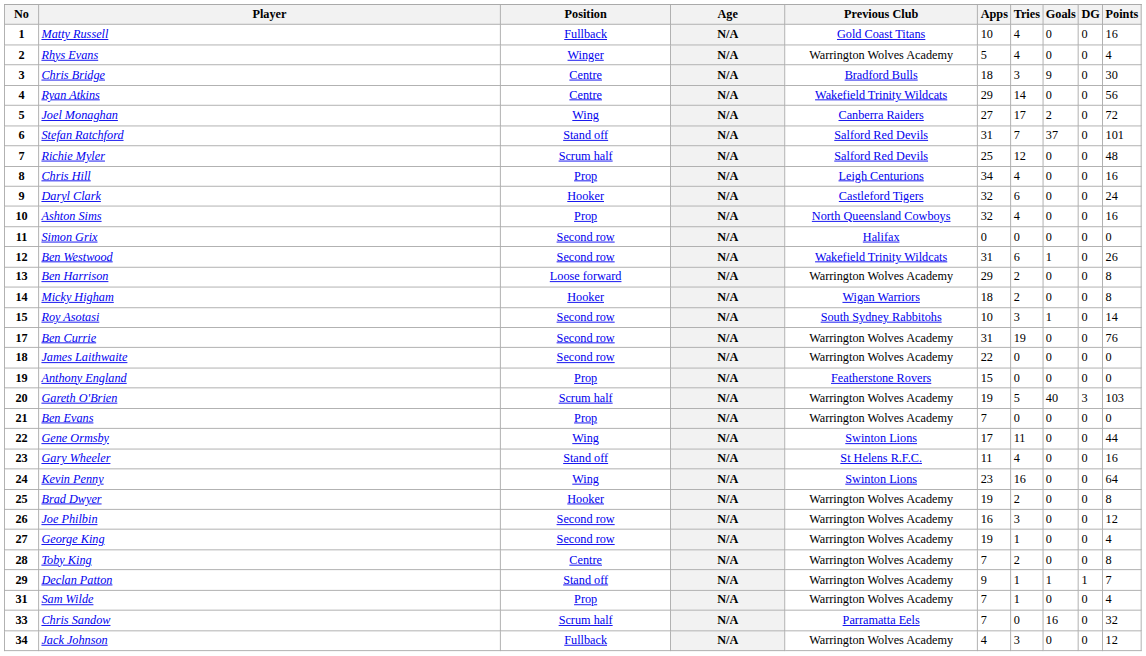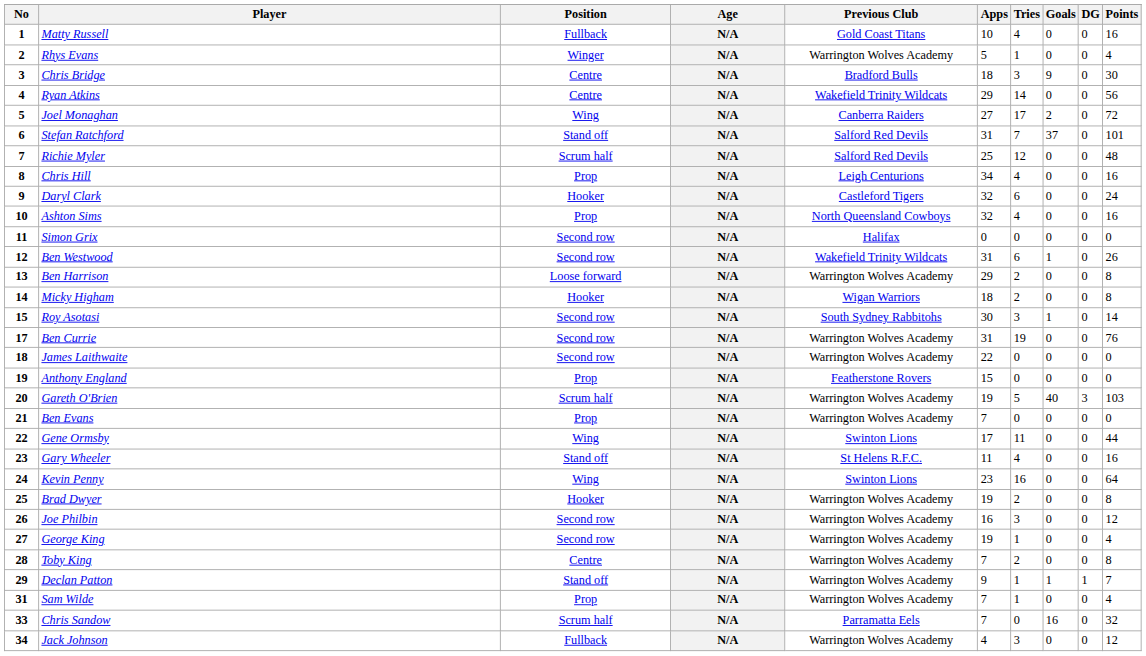 <table class="wikitable sortable" width="100%" style="font-size:85%">
 <tr bgcolor="#efefef">
 </tr>
 <tr bgcolor="#efefef">
 <th width=3%>No</th>
 <th !width=47%>Player</th>
 <th width=15%>Position</th>
 <th width=1%>Age</th>
 <th width=17%>Previous Club</th>
 <th width="20">Apps</th>
 <th width="20">Tries</th>
 <th width="20">Goals</th>
 <th width="20">DG</th>
 <th width="20">Points</th>
 </tr>
 <tr bgcolor=#FFFFFF>
 <td align=center><strong>1</strong></td>
 <td><em><a href='#'>Matty Russell</a></em></td>
 <td align=center><a href='#'>Fullback</a></td>
 <th width=10%>N/A</th>
 <td align=center><a href='#'>Gold Coast Titans</a></td>
 <td align=centre>10</td>
 <td align=centre>4</td>
 <td align=centre>0</td>
 <td align=centre>0</td>
 <td align=centre>16</td>
 </tr>
 <tr bgcolor=#FFFFFF>
 <td align=center><strong>2</strong></td>
 <td><em><a href='#'>Rhys Evans</a></em></td>
 <td align=center><a href='#'>Winger</a></td>
 <th width=10%>N/A</th>
 <td align=center>Warrington Wolves Academy</td>
 <td align=centre>5</td>
-<td align=centre>4</td>
+<td align=centre>1</td>
 <td align=centre>0</td>
 <td align=centre>0</td>
 <td align=centre>4</td>
 </tr>
 <tr bgcolor=#FFFFFF>
 <td align=center><strong>3</strong></td>
 <td><em><a href='#'>Chris Bridge</a></em></td>
 <td align=center><a href='#'>Centre</a></td>
 <th width=10%>N/A</th>
 <td align=center><a href='#'>Bradford Bulls</a></td>
 <td align=centre>18</td>
 <td align=centre>3</td>
 <td align=centre>9</td>
 <td align=centre>0</td>
 <td align=centre>30</td>
 </tr>
 <tr bgcolor=#FFFFFF>
 <td align=center><strong>4</strong></td>
 <td><em><a href='#'>Ryan Atkins</a></em></td>
 <td align=center><a href='#'>Centre</a></td>
 <th width=10%>N/A</th>
 <td align=center><a href='#'>Wakefield Trinity Wildcats</a></td>
 <td align=centre>29</td>
 <td align=centre>14</td>
 <td align=centre>0</td>
 <td align=centre>0</td>
 <td align=centre>56</td>
 </tr>
 <tr bgcolor=#FFFFFF>
 <td align=center><strong>5</strong></td>
 <td><em><a href='#'>Joel Monaghan</a></em></td>
 <td align=center><a href='#'>Wing</a></td>
 <th width=10%>N/A</th>
 <td align=center><a href='#'>Canberra Raiders</a></td>
 <td align=centre>27</td>
 <td align=centre>17</td>
 <td align=centre>2</td>
 <td align=centre>0</td>
 <td align=centre>72</td>
 </tr>
 <tr bgcolor=#FFFFFF>
 <td align=center><strong>6</strong></td>
 <td><em><a href='#'>Stefan Ratchford</a></em></td>
 <td align=center><a href='#'>Stand off</a></td>
 <th width=10%>N/A</th>
 <td align=center><a href='#'>Salford Red Devils</a></td>
 <td align=centre>31</td>
 <td align=centre>7</td>
 <td align=centre>37</td>
 <td align=centre>0</td>
 <td align=centre>101</td>
 </tr>
 <tr bgcolor=#FFFFFF>
 <td align=center><strong>7</strong></td>
 <td><em><a href='#'>Richie Myler</a></em></td>
 <td align=center><a href='#'>Scrum half</a></td>
 <th width=10%>N/A</th>
 <td align=center><a href='#'>Salford Red Devils</a></td>
 <td align=centre>25</td>
 <td align=centre>12</td>
 <td align=centre>0</td>
 <td align=centre>0</td>
 <td align=centre>48</td>
 </tr>
 <tr bgcolor=#FFFFFF>
 <td align=center><strong>8</strong></td>
 <td><em><a href='#'>Chris Hill</a></em></td>
 <td align=center><a href='#'>Prop</a></td>
 <th width=10%>N/A</th>
 <td align=center><a href='#'>Leigh Centurions</a></td>
 <td align=centre>34</td>
 <td align=centre>4</td>
 <td align=centre>0</td>
 <td align=centre>0</td>
 <td align=centre>16</td>
 </tr>
 <tr bgcolor=#FFFFFF>
 <td align=center><strong>9</strong></td>
 <td><em><a href='#'>Daryl Clark</a></em></td>
 <td align=center><a href='#'>Hooker</a></td>
 <th width=10%>N/A</th>
 <td align=center><a href='#'>Castleford Tigers</a></td>
 <td align=centre>32</td>
 <td align=centre>6</td>
 <td align=centre>0</td>
 <td align=centre>0</td>
 <td align=centre>24</td>
 </tr>
 <tr bgcolor=#FFFFFF>
 <td align=center><strong>10</strong></td>
 <td><em><a href='#'>Ashton Sims</a></em></td>
 <td align=center><a href='#'>Prop</a></td>
 <th width=10%>N/A</th>
 <td align=center><a href='#'>North Queensland Cowboys</a></td>
 <td align=centre>32</td>
 <td align=centre>4</td>
 <td align=centre>0</td>
 <td align=centre>0</td>
 <td align=centre>16</td>
 </tr>
 <tr bgcolor=#FFFFFF>
 <td align=center><strong>11</strong></td>
 <td><em><a href='#'>Simon Grix</a></em></td>
 <td align=center><a href='#'>Second row</a></td>
 <th width=10%>N/A</th>
 <td align=center><a href='#'>Halifax</a></td>
 <td align=centre>0</td>
 <td align=centre>0</td>
 <td align=centre>0</td>
 <td align=centre>0</td>
 <td align=centre>0</td>
 </tr>
 <tr bgcolor=#FFFFFF>
 <td align=center><strong>12</strong></td>
 <td><em><a href='#'>Ben Westwood</a></em></td>
 <td align=center><a href='#'>Second row</a></td>
 <th width=10%>N/A</th>
 <td align=center><a href='#'>Wakefield Trinity Wildcats</a></td>
 <td align=centre>31</td>
 <td align=centre>6</td>
 <td align=centre>1</td>
 <td align=centre>0</td>
 <td align=centre>26</td>
 </tr>
 <tr bgcolor=#FFFFFF>
 <td align=center><strong>13</strong></td>
 <td><em><a href='#'>Ben Harrison</a></em></td>
 <td align=center><a href='#'>Loose forward</a></td>
 <th width=10%>N/A</th>
 <td align=center>Warrington Wolves Academy</td>
 <td align=centre>29</td>
 <td align=centre>2</td>
 <td align=centre>0</td>
 <td align=centre>0</td>
 <td align=centre>8</td>
 </tr>
 <tr bgcolor=#FFFFFF>
 <td align=center><strong>14</strong></td>
 <td><em><a href='#'>Micky Higham</a></em></td>
 <td align=center><a href='#'>Hooker</a></td>
 <th width=10%>N/A</th>
 <td align=center><a href='#'>Wigan Warriors</a></td>
 <td align=centre>18</td>
 <td align=centre>2</td>
 <td align=centre>0</td>
 <td align=centre>0</td>
 <td align=centre>8</td>
 </tr>
 <tr bgcolor=#FFFFFF>
 <td align=center><strong>15</strong></td>
 <td><em><a href='#'>Roy Asotasi</a></em></td>
 <td align=center><a href='#'>Second row</a></td>
 <th width=10%>N/A</th>
 <td align=center><a href='#'>South Sydney Rabbitohs</a></td>
-<td align=centre>10</td>
+<td align=centre>30</td>
 <td align=centre>3</td>
 <td align=centre>1</td>
 <td align=centre>0</td>
 <td align=centre>14</td>
 </tr>
 <tr bgcolor=#FFFFFF>
 <td align=center><strong>17</strong></td>
 <td><em><a href='#'>Ben Currie</a></em></td>
 <td align=center><a href='#'>Second row</a></td>
 <th width=10%>N/A</th>
 <td align=center>Warrington Wolves Academy</td>
 <td align=centre>31</td>
 <td align=centre>19</td>
 <td align=centre>0</td>
 <td align=centre>0</td>
 <td align=centre>76</td>
 </tr>
 <tr bgcolor=#FFFFFF>
 <td align=center><strong>18</strong></td>
 <td><em><a href='#'>James Laithwaite</a></em></td>
 <td align=center><a href='#'>Second row</a></td>
 <th width=10%>N/A</th>
 <td align=center>Warrington Wolves Academy</td>
 <td align=centre>22</td>
 <td align=centre>0</td>
 <td align=centre>0</td>
 <td align=centre>0</td>
 <td align=centre>0</td>
 </tr>
 <tr bgcolor=#FFFFFF>
 <td align=center><strong>19</strong></td>
 <td><em><a href='#'>Anthony England</a></em></td>
 <td align=center><a href='#'>Prop</a></td>
 <th width=10%>N/A</th>
 <td align=center><a href='#'>Featherstone Rovers</a></td>
 <td align=centre>15</td>
 <td align=centre>0</td>
 <td align=centre>0</td>
 <td align=centre>0</td>
 <td align=centre>0</td>
 </tr>
 <tr bgcolor=#FFFFFF>
 <td align=center><strong>20</strong></td>
 <td><em><a href='#'>Gareth O'Brien</a></em></td>
 <td align=center><a href='#'>Scrum half</a></td>
 <th width=10%>N/A</th>
 <td align=center>Warrington Wolves Academy</td>
 <td align=centre>19</td>
 <td align=centre>5</td>
 <td align=centre>40</td>
 <td align=centre>3</td>
 <td align=centre>103</td>
 </tr>
 <tr bgcolor=#FFFFFF>
 <td align=center><strong>21</strong></td>
 <td><em><a href='#'>Ben Evans</a></em></td>
 <td align=center><a href='#'>Prop</a></td>
 <th width=10%>N/A</th>
 <td align=center>Warrington Wolves Academy</td>
 <td align=centre>7</td>
 <td align=centre>0</td>
 <td align=centre>0</td>
 <td align=centre>0</td>
 <td align=centre>0</td>
 </tr>
 <tr bgcolor=#FFFFFF>
 <td align=center><strong>22</strong></td>
 <td><em><a href='#'>Gene Ormsby</a></em></td>
 <td align=center><a href='#'>Wing</a></td>
 <th width=10%>N/A</th>
 <td align=center><a href='#'>Swinton Lions</a></td>
 <td align=centre>17</td>
 <td align=centre>11</td>
 <td align=centre>0</td>
 <td align=centre>0</td>
 <td align=centre>44</td>
 </tr>
 <tr bgcolor=#FFFFFF>
 <td align=center><strong>23</strong></td>
 <td><em><a href='#'>Gary Wheeler</a></em></td>
 <td align=center><a href='#'>Stand off</a></td>
 <th width=10%>N/A</th>
 <td align=center><a href='#'>St Helens R.F.C.</a></td>
 <td align=centre>11</td>
 <td align=centre>4</td>
 <td align=centre>0</td>
 <td align=centre>0</td>
 <td align=centre>16</td>
 </tr>
 <tr bgcolor=#FFFFFF>
 <td align=center><strong>24</strong></td>
 <td><em><a href='#'>Kevin Penny</a></em></td>
 <td align=center><a href='#'>Wing</a></td>
 <th width=10%>N/A</th>
 <td align=center><a href='#'>Swinton Lions</a></td>
 <td align=centre>23</td>
 <td align=centre>16</td>
 <td align=centre>0</td>
 <td align=centre>0</td>
 <td align=centre>64</td>
 </tr>
 <tr bgcolor=#FFFFFF>
 <td align=center><strong>25</strong></td>
 <td><em><a href='#'>Brad Dwyer</a></em></td>
 <td align=center><a href='#'>Hooker</a></td>
 <th width=10%>N/A</th>
 <td align=center>Warrington Wolves Academy</td>
 <td align=centre>19</td>
 <td align=centre>2</td>
 <td align=centre>0</td>
 <td align=centre>0</td>
 <td align=centre>8</td>
 </tr>
 <tr bgcolor=#FFFFFF>
 <td align=center><strong>26</strong></td>
 <td><em><a href='#'>Joe Philbin</a></em></td>
 <td align=center><a href='#'>Second row</a></td>
 <th width=10%>N/A</th>
 <td align=center>Warrington Wolves Academy</td>
 <td align=centre>16</td>
 <td align=centre>3</td>
 <td align=centre>0</td>
 <td align=centre>0</td>
 <td align=centre>12</td>
 </tr>
 <tr bgcolor=#FFFFFF>
 <td align=center><strong>27</strong></td>
 <td><em><a href='#'>George King</a></em></td>
 <td align=center><a href='#'>Second row</a></td>
 <th width=10%>N/A</th>
 <td align=center>Warrington Wolves Academy</td>
 <td align=centre>19</td>
 <td align=centre>1</td>
 <td align=centre>0</td>
 <td align=centre>0</td>
 <td align=centre>4</td>
 </tr>
 <tr bgcolor=#FFFFFF>
 <td align=center><strong>28</strong></td>
 <td><em><a href='#'>Toby King</a></em></td>
 <td align=center><a href='#'>Centre</a></td>
 <th width=10%>N/A</th>
 <td align=center>Warrington Wolves Academy</td>
 <td align=centre>7</td>
 <td align=centre>2</td>
 <td align=centre>0</td>
 <td align=centre>0</td>
 <td align=centre>8</td>
 </tr>
 <tr bgcolor=#FFFFFF>
 <td align=center><strong>29</strong></td>
 <td><em><a href='#'>Declan Patton</a></em></td>
 <td align=center><a href='#'>Stand off</a></td>
 <th width=10%>N/A</th>
 <td align=center>Warrington Wolves Academy</td>
 <td align=centre>9</td>
 <td align=centre>1</td>
 <td align=centre>1</td>
 <td align=centre>1</td>
 <td align=centre>7</td>
 </tr>
 <tr bgcolor=#FFFFFF>
 <td align=center><strong>31</strong></td>
 <td><em><a href='#'>Sam Wilde</a></em></td>
 <td align=center><a href='#'>Prop</a></td>
 <th width=10%>N/A</th>
 <td align=center>Warrington Wolves Academy</td>
 <td align=centre>7</td>
 <td align=centre>1</td>
 <td align=centre>0</td>
 <td align=centre>0</td>
 <td align=centre>4</td>
 </tr>
 <tr bgcolor=#FFFFFF>
 <td align=center><strong>33</strong></td>
 <td><em><a href='#'>Chris Sandow</a></em></td>
 <td align=center><a href='#'>Scrum half</a></td>
 <th width=10%>N/A</th>
 <td align=center><a href='#'>Parramatta Eels</a></td>
 <td align=centre>7</td>
 <td align=centre>0</td>
 <td align=centre>16</td>
 <td align=centre>0</td>
 <td align=centre>32</td>
 </tr>
 <tr bgcolor=#FFFFFF>
 <td align=center><strong>34</strong></td>
 <td><em><a href='#'>Jack Johnson</a></em></td>
 <td align=center><a href='#'>Fullback</a></td>
 <th width=10%>N/A</th>
 <td align=center>Warrington Wolves Academy</td>
 <td align=centre>4</td>
 <td align=centre>3</td>
 <td align=centre>0</td>
 <td align=centre>0</td>
 <td align=centre>12</td>
 </tr>
 </table>
